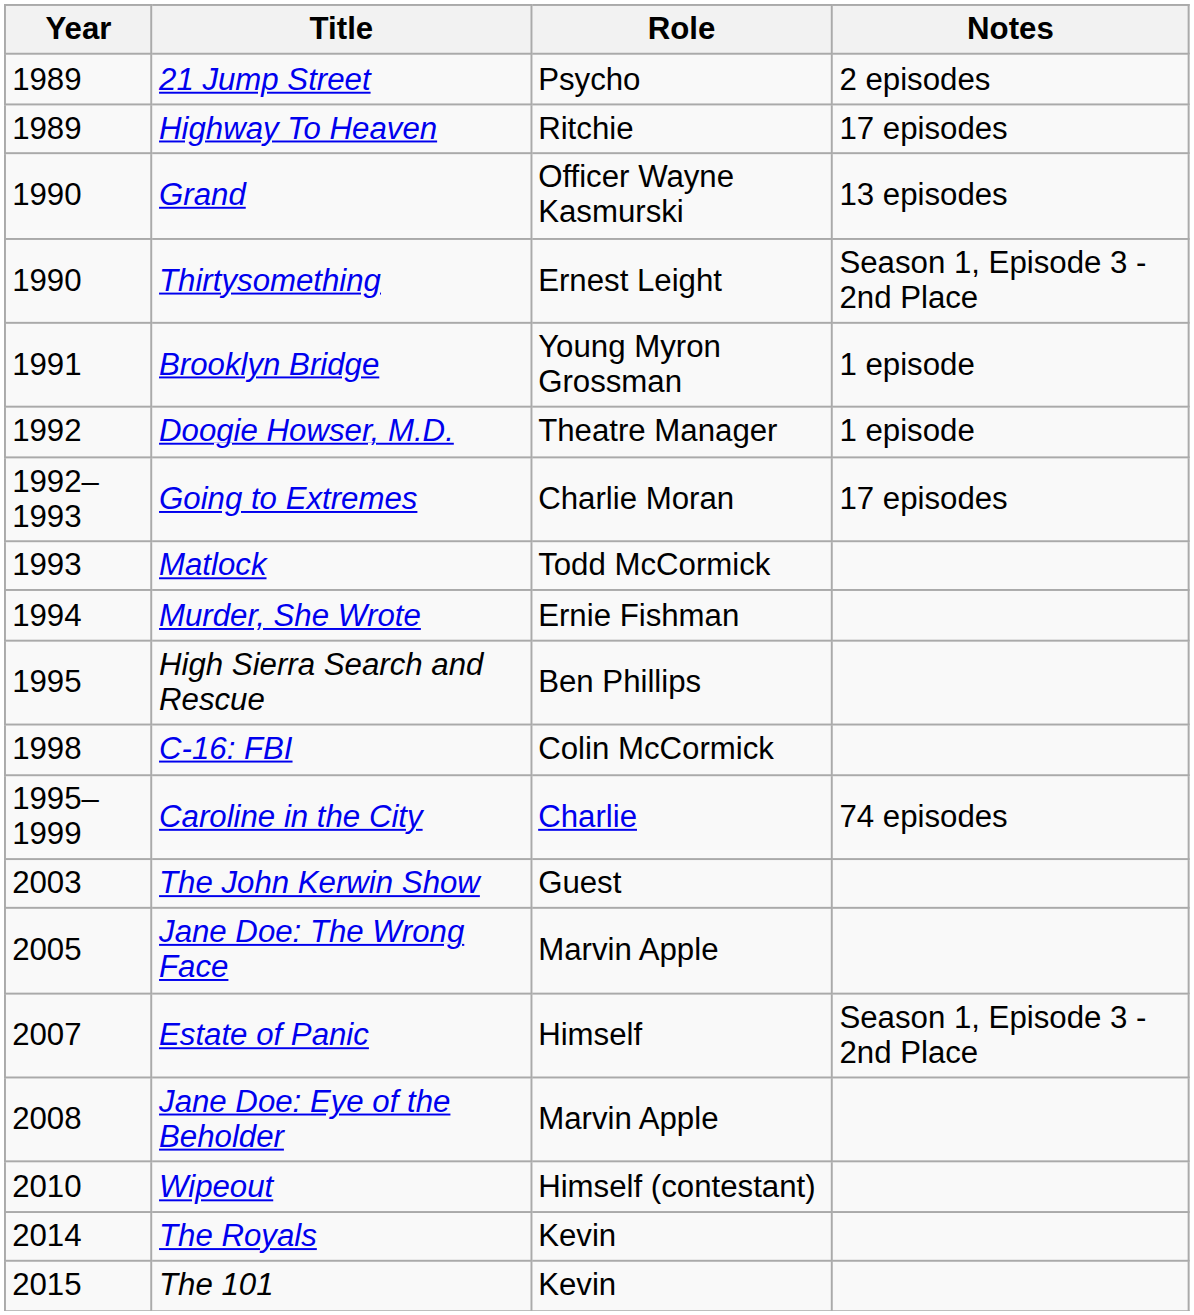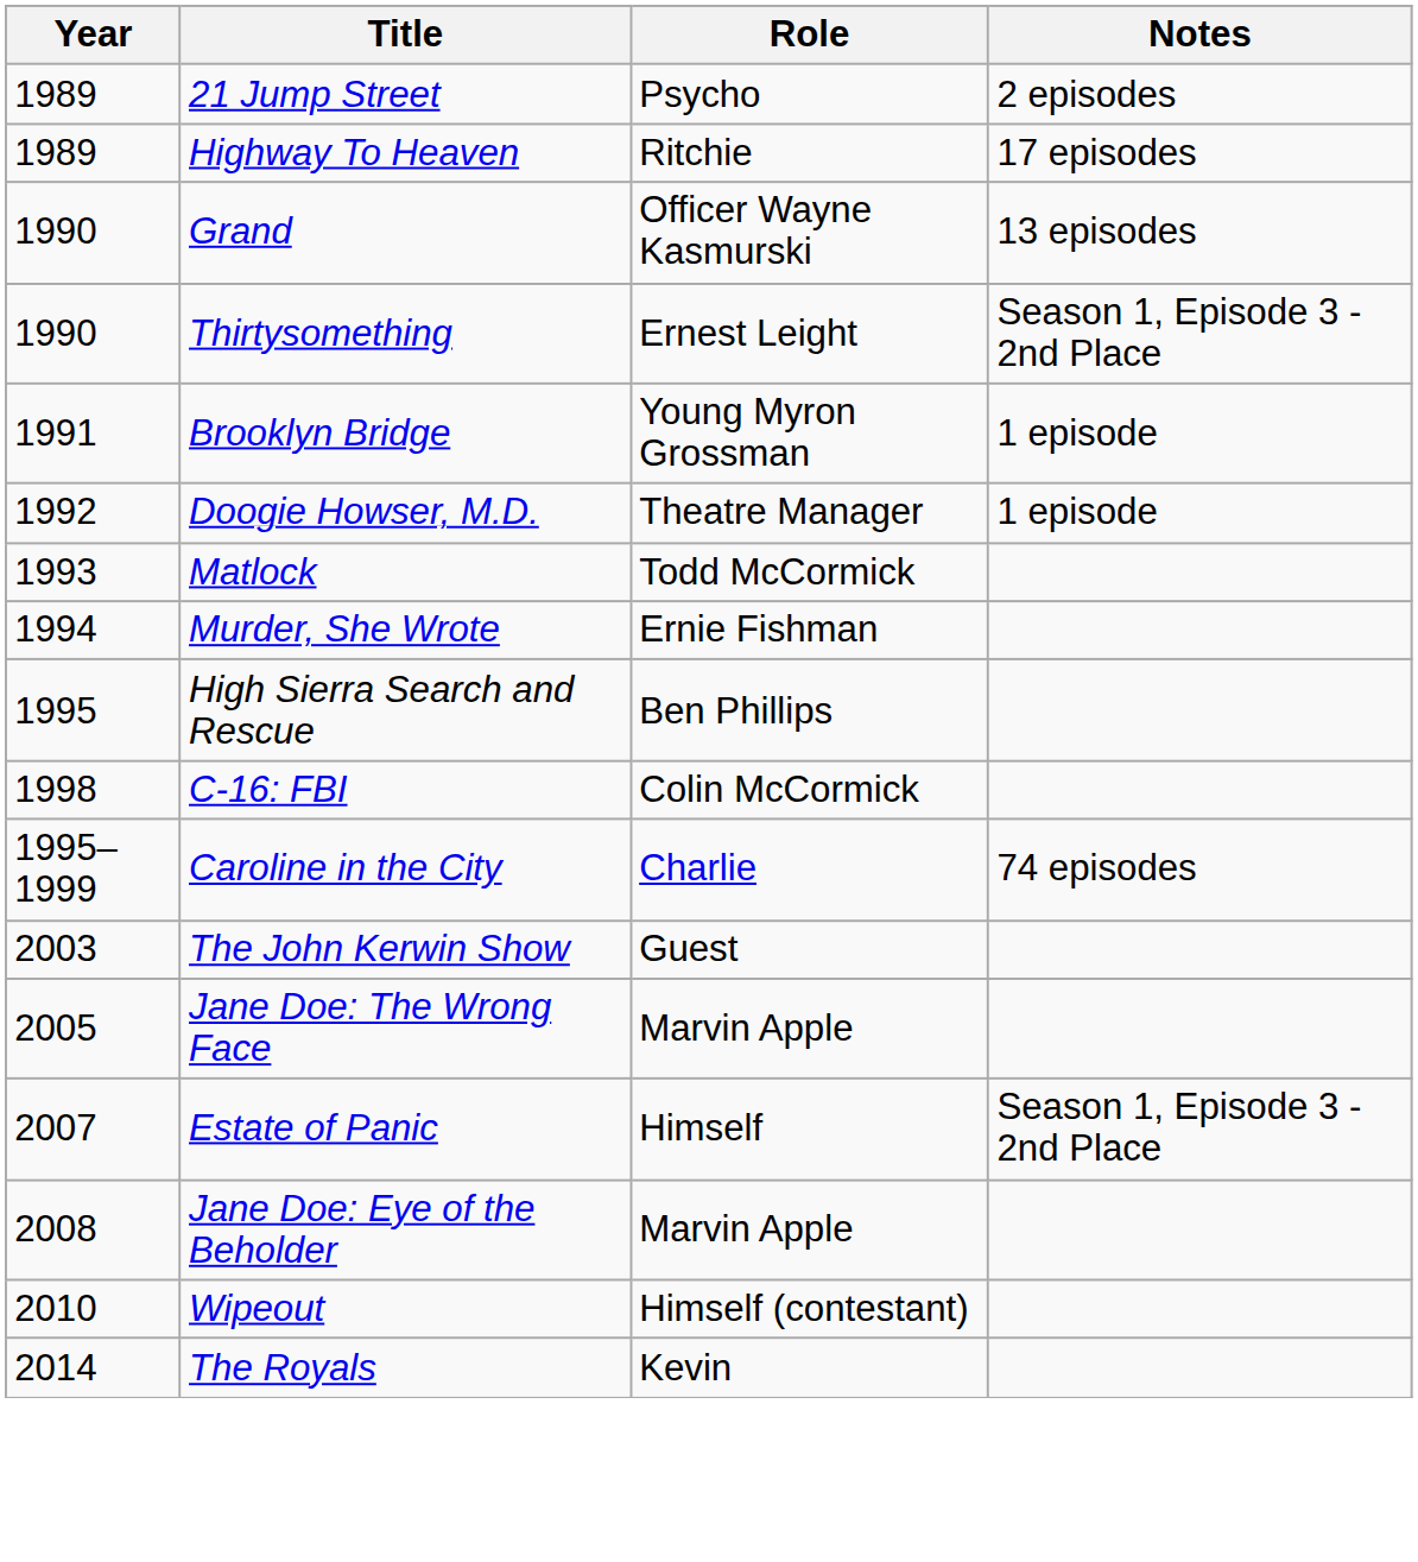 <table class="wikitable">
 <tr>
 <th>Year</th>
 <th>Title</th>
 <th>Role</th>
 <th>Notes</th>
 </tr>
 <tr>
 <td>1989</td>
 <td><em><a href='#'>21 Jump Street</a></em></td>
 <td>Psycho</td>
 <td>2 episodes</td>
 </tr>
 <tr>
 <td>1989</td>
 <td><em><a href='#'>Highway To Heaven</a></em></td>
 <td>Ritchie</td>
 <td>17 episodes</td>
 </tr>
 <tr>
 <td>1990</td>
 <td><em><a href='#'>Grand</a></em></td>
 <td>Officer Wayne Kasmurski</td>
 <td>13 episodes</td>
 </tr>
 <tr>
 <td>1990</td>
 <td><em><a href='#'>Thirtysomething</a></em></td>
 <td>Ernest Leight</td>
 <td>Season 1, Episode 3 - 2nd Place</td>
 </tr>
 <tr>
 <td>1991</td>
 <td><em><a href='#'>Brooklyn Bridge</a></em></td>
 <td>Young Myron Grossman</td>
 <td>1 episode</td>
 </tr>
 <tr>
 <td>1992</td>
 <td><em><a href='#'>Doogie Howser, M.D.</a></em></td>
 <td>Theatre Manager</td>
 <td>1 episode</td>
-</tr>
-<tr>
-<td>1992–1993</td>
-<td><em><a href='#'>Going to Extremes</a></em></td>
-<td>Charlie Moran</td>
-<td>17 episodes</td>
 </tr>
 <tr>
 <td>1993</td>
 <td><em><a href='#'>Matlock</a></em></td>
 <td>Todd McCormick</td>
 <td></td>
 </tr>
 <tr>
 <td>1994</td>
 <td><em><a href='#'>Murder, She Wrote</a></em></td>
 <td>Ernie Fishman</td>
 <td></td>
 </tr>
 <tr>
 <td>1995</td>
 <td><em>High Sierra Search and Rescue</em></td>
 <td>Ben Phillips</td>
 <td></td>
 </tr>
 <tr>
 <td>1998</td>
 <td><em><a href='#'>C-16: FBI</a></em></td>
 <td>Colin McCormick</td>
 <td></td>
 </tr>
 <tr>
 <td>1995–1999</td>
 <td><em><a href='#'>Caroline in the City</a></em></td>
 <td><a href='#'>Charlie</a></td>
 <td>74 episodes</td>
 </tr>
 <tr>
 <td>2003</td>
 <td><em><a href='#'>The John Kerwin Show</a></em></td>
 <td>Guest</td>
 <td></td>
 </tr>
 <tr>
 <td>2005</td>
 <td><em><a href='#'>Jane Doe: The Wrong Face</a></em></td>
 <td>Marvin Apple</td>
 <td></td>
 </tr>
 <tr>
 <td>2007</td>
 <td><em><a href='#'>Estate of Panic</a></em></td>
 <td>Himself</td>
 <td>Season 1, Episode 3 - 2nd Place</td>
 </tr>
 <tr>
 <td>2008</td>
 <td><em><a href='#'>Jane Doe: Eye of the Beholder</a></em></td>
 <td>Marvin Apple</td>
 <td></td>
 </tr>
 <tr>
 <td>2010</td>
 <td><em><a href='#'>Wipeout</a></em></td>
 <td>Himself (contestant)</td>
 <td></td>
 </tr>
 <tr>
 <td>2014</td>
 <td><em><a href='#'>The Royals</a></em></td>
 <td>Kevin</td>
 <td></td>
 </tr>
 <tr>
-<td>2015</td>
-<td><em>The 101</em></td>
-<td>Kevin</td>
-<td></td>
-</tr>
-<tr>
 </tr>
 </table>
